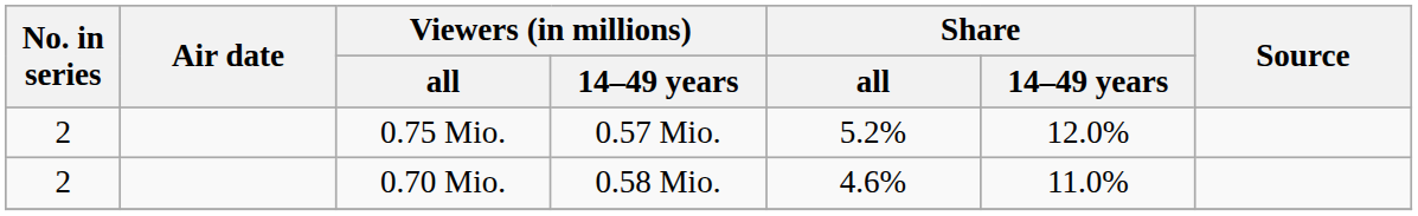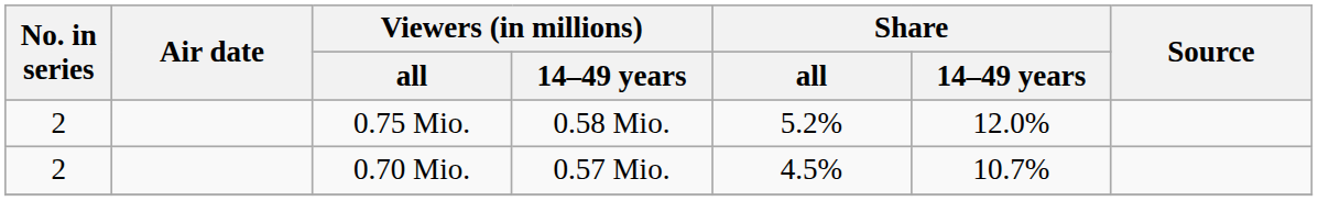 <table class="wikitable sortable" style="text-align:center">
 <tr class="hintergrundfarbe5">
 <th width="50" rowspan="2">No. in series</th>
 <th width="100" rowspan="2">Air date</th>
 <th width="200" colspan="2">Viewers (in millions)</th>
 <th width="200" colspan="2">Share</th>
 <th width="100" rowspan="2">Source</th>
 </tr>
 <tr class="hintergrundfarbe5">
 <th width="100">all</th>
 <th width="100">14–49 years</th>
 <th width="100">all</th>
 <th width="100">14–49 years</th>
 </tr>
 <tr>
 <td>2</td>
 <td></td>
 <td>0.75 Mio.</td>
-<td>0.57 Mio.</td>
+<td>0.58 Mio.</td>
 <td>5.2%</td>
 <td>12.0%</td>
 <td></td>
 </tr>
 <tr>
 <td>2</td>
 <td></td>
 <td>0.70 Mio.</td>
-<td>0.58 Mio.</td>
-<td>4.6%</td>
-<td>11.0%</td>
+<td>0.57 Mio.</td>
+<td>4.5%</td>
+<td>10.7%</td>
 <td></td>
 </tr>
 <tr>
 </tr>
 </table>
